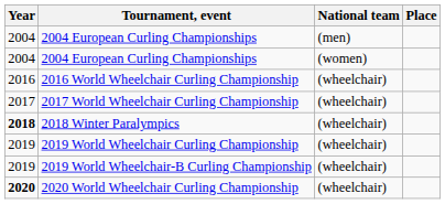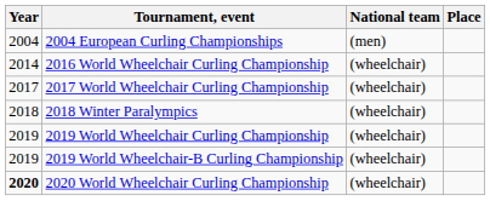 <table class="wikitable">
 <tr>
 <th scope="col">Year</th>
 <th scope="col">Tournament, event</th>
 <th scope="col">National team</th>
 <th scope="col">Place</th>
 </tr>
 <tr>
 <td>2004</td>
 <td><a href='#'>2004 European Curling Championships</a></td>
 <td> (men)</td>
 <td></td>
 </tr>
 <tr>
-<td>2004</td>
-<td><a href='#'>2004 European Curling Championships</a></td>
-<td> (women)</td>
-<td></td>
-</tr>
-<tr>
-<td>2016</td>
+<td>2014</td>
 <td><a href='#'>2016 World Wheelchair Curling Championship</a></td>
 <td> (wheelchair)</td>
 <td></td>
 </tr>
 <tr>
 <td>2017</td>
 <td><a href='#'>2017 World Wheelchair Curling Championship</a></td>
 <td> (wheelchair)</td>
 <td></td>
 </tr>
 <tr>
-<td><strong>2018</strong></td>
+<td>2018</td>
 <td><a href='#'>2018 Winter Paralympics</a></td>
 <td> (wheelchair)</td>
 <td></td>
 </tr>
 <tr>
 <td>2019</td>
 <td><a href='#'>2019 World Wheelchair Curling Championship</a></td>
 <td> (wheelchair)</td>
 <td></td>
 </tr>
 <tr>
 <td>2019</td>
 <td><a href='#'>2019 World Wheelchair-B Curling Championship</a></td>
 <td> (wheelchair)</td>
 <td></td>
 </tr>
 <tr>
 <td><strong>2020</strong></td>
 <td><a href='#'>2020 World Wheelchair Curling Championship</a></td>
 <td> (wheelchair)</td>
 <td></td>
 </tr>
 </table>
